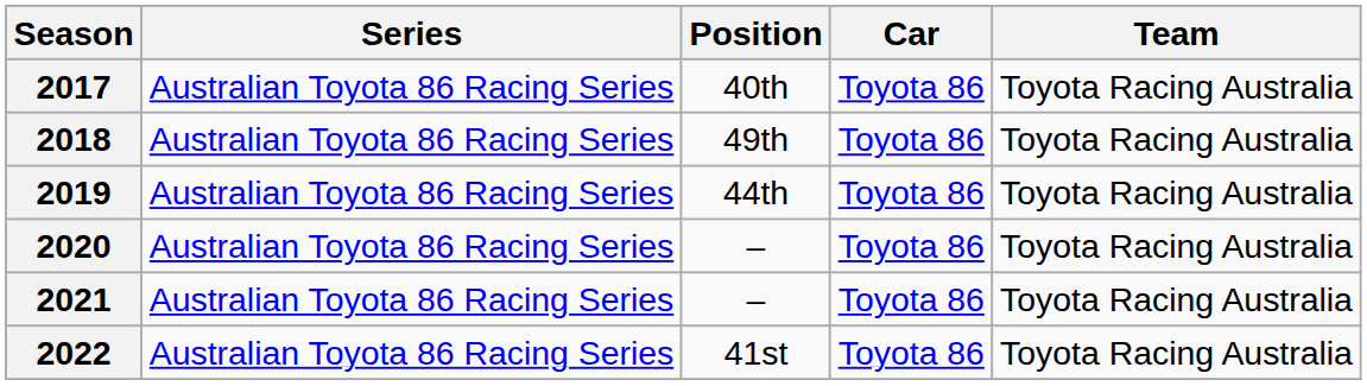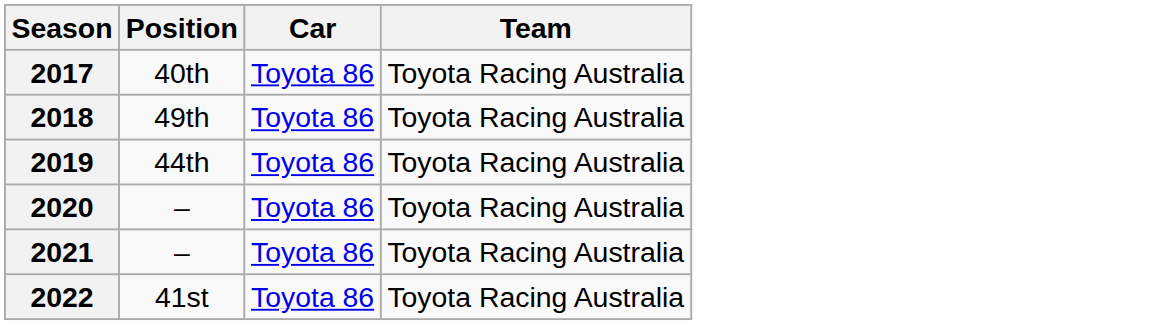 <table class="wikitable" style="font-size: 95%;">
 <tr>
 <th>Season</th>
-<th>Series</th>
 <th>Position</th>
 <th>Car</th>
 <th>Team</th>
 </tr>
 <tr>
 <th>2017</th>
-<td><a href='#'>Australian Toyota 86 Racing Series</a></td>
 <td align="center">40th</td>
 <td><a href='#'>Toyota 86</a></td>
 <td>Toyota Racing Australia</td>
 </tr>
 <tr>
 <th>2018</th>
-<td><a href='#'>Australian Toyota 86 Racing Series</a></td>
 <td align="center">49th</td>
 <td><a href='#'>Toyota 86</a></td>
 <td>Toyota Racing Australia</td>
 </tr>
 <tr>
 <th>2019</th>
-<td><a href='#'>Australian Toyota 86 Racing Series</a></td>
 <td align="center">44th</td>
 <td><a href='#'>Toyota 86</a></td>
 <td>Toyota Racing Australia</td>
 </tr>
 <tr>
 <th>2020</th>
-<td><a href='#'>Australian Toyota 86 Racing Series</a></td>
 <td align="center">– </td>
 <td><a href='#'>Toyota 86</a></td>
 <td>Toyota Racing Australia</td>
 </tr>
 <tr>
 <th>2021</th>
-<td><a href='#'>Australian Toyota 86 Racing Series</a></td>
 <td align="center">– </td>
 <td><a href='#'>Toyota 86</a></td>
 <td>Toyota Racing Australia</td>
 </tr>
 <tr>
 <th>2022</th>
-<td><a href='#'>Australian Toyota 86 Racing Series</a></td>
 <td align="center">41st</td>
 <td><a href='#'>Toyota 86</a></td>
 <td>Toyota Racing Australia</td>
 </tr>
 </table>
